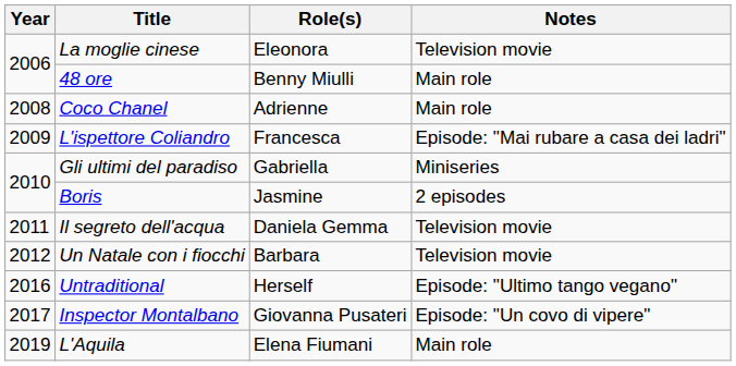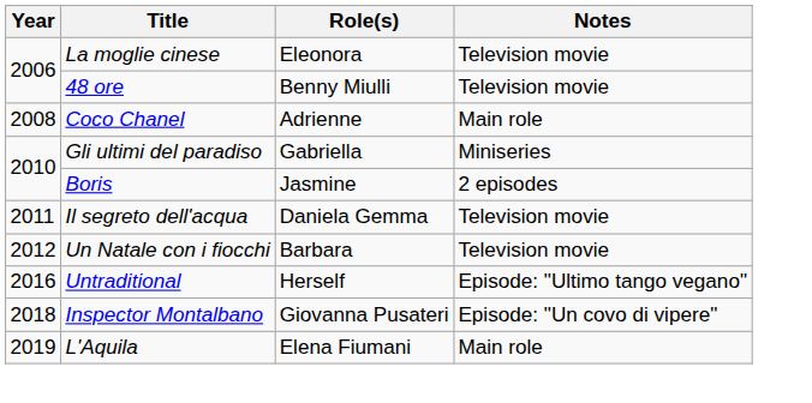 <table class="wikitable plainrowheaders sortable">
 <tr>
 <th scope="col">Year</th>
 <th scope="col">Title</th>
 <th scope="col">Role(s)</th>
 <th scope="col" class="unsortable">Notes</th>
 </tr>
 <tr>
 <td rowspan="2">2006</td>
 <td><em>La moglie cinese</em></td>
 <td>Eleonora</td>
 <td>Television movie</td>
 </tr>
 <tr>
 <td><em><a href='#'>48 ore</a></em></td>
 <td>Benny Miulli</td>
-<td>Main role</td>
+<td>Television movie</td>
 </tr>
 <tr>
 <td>2008</td>
 <td><em><a href='#'>Coco Chanel</a></em></td>
 <td>Adrienne</td>
 <td>Main role</td>
-</tr>
-<tr>
-<td>2009</td>
-<td><em><a href='#'>L'ispettore Coliandro</a></em></td>
-<td>Francesca</td>
-<td>Episode: "Mai rubare a casa dei ladri"</td>
 </tr>
 <tr>
 <td rowspan="2">2010</td>
 <td><em>Gli ultimi del paradiso</em></td>
 <td>Gabriella</td>
 <td>Miniseries</td>
 </tr>
 <tr>
 <td><em><a href='#'>Boris</a></em></td>
 <td>Jasmine</td>
 <td>2 episodes</td>
 </tr>
 <tr>
 <td>2011</td>
 <td><em>Il segreto dell'acqua</em></td>
 <td>Daniela Gemma</td>
 <td>Television movie</td>
 </tr>
 <tr>
 <td>2012</td>
 <td><em>Un Natale con i fiocchi</em></td>
 <td>Barbara</td>
 <td>Television movie</td>
 </tr>
 <tr>
 <td>2016</td>
 <td><em><a href='#'>Untraditional</a></em></td>
 <td>Herself</td>
 <td>Episode: "Ultimo tango vegano"</td>
 </tr>
 <tr>
-<td>2017</td>
+<td>2018</td>
 <td><em><a href='#'>Inspector Montalbano</a></em></td>
 <td>Giovanna Pusateri</td>
 <td>Episode: "Un covo di vipere"</td>
 </tr>
 <tr>
 <td>2019</td>
 <td><em>L'Aquila</em></td>
 <td>Elena Fiumani</td>
 <td>Main role</td>
 </tr>
 </table>
